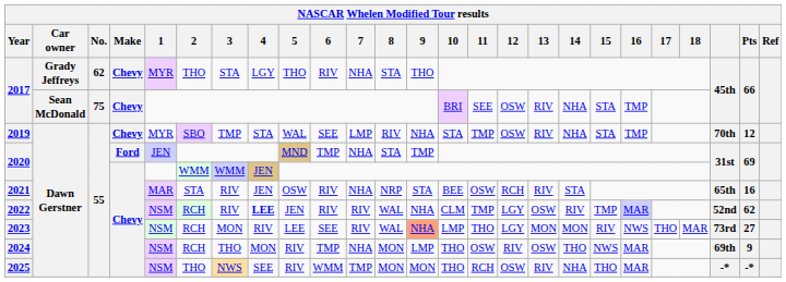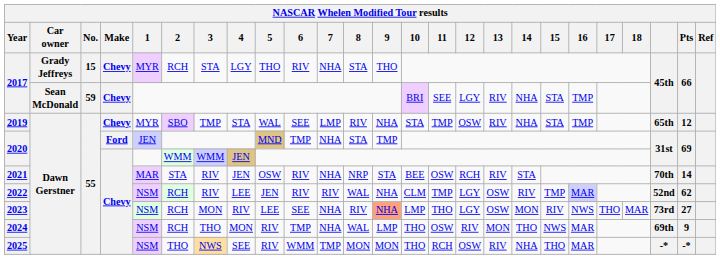 <table class="wikitable" style="text-align:center; font-size:75%">
 <tr>
 <th colspan=38><a href='#'>NASCAR</a> <a href='#'>Whelen Modified Tour</a> results</th>
 </tr>
 <tr>
 <th>Year</th>
 <th>Car owner</th>
 <th>No.</th>
 <th>Make</th>
 <th>1</th>
 <th>2</th>
 <th>3</th>
 <th>4</th>
 <th>5</th>
 <th>6</th>
 <th>7</th>
 <th>8</th>
 <th>9</th>
 <th>10</th>
 <th>11</th>
 <th>12</th>
 <th>13</th>
 <th>14</th>
 <th>15</th>
 <th>16</th>
 <th>17</th>
 <th>18</th>
 <th></th>
 <th>Pts</th>
 <th>Ref</th>
 </tr>
 <tr>
 <th rowspan=2><a href='#'>2017</a></th>
 <th>Grady Jeffreys</th>
-<th>62</th>
+<th>15</th>
 <th><a href='#'>Chevy</a></th>
 <td style="background:#EFCFFF;"><a href='#'>MYR</a><br></td>
-<td><a href='#'>THO</a></td>
+<td><a href='#'>RCH</a></td>
 <td><a href='#'>STA</a></td>
 <td><a href='#'>LGY</a></td>
 <td><a href='#'>THO</a></td>
 <td><a href='#'>RIV</a></td>
 <td><a href='#'>NHA</a></td>
 <td><a href='#'>STA</a></td>
 <td><a href='#'>THO</a></td>
 <td colspan=9></td>
 <th rowspan=2>45th</th>
 <th rowspan=2>66</th>
 <th rowspan=2></th>
 </tr>
 <tr>
 <th>Sean McDonald</th>
-<th>75</th>
+<th>59</th>
 <th><a href='#'>Chevy</a></th>
 <td colspan=9></td>
 <td style="background:#EFCFFF;"><a href='#'>BRI</a><br></td>
 <td><a href='#'>SEE</a></td>
-<td><a href='#'>OSW</a></td>
+<td><a href='#'>LGY</a></td>
 <td><a href='#'>RIV</a></td>
 <td><a href='#'>NHA</a></td>
 <td><a href='#'>STA</a></td>
 <td><a href='#'>TMP</a></td>
 <td colspan=2></td>
 </tr>
 <tr>
 <th><a href='#'>2019</a></th>
 <th rowspan=8>Dawn Gerstner</th>
 <th rowspan=8>55</th>
 <th><a href='#'>Chevy</a></th>
 <td><a href='#'>MYR</a></td>
 <td style="background:#EFCFFF;"><a href='#'>SBO</a><br></td>
 <td><a href='#'>TMP</a></td>
 <td><a href='#'>STA</a></td>
 <td><a href='#'>WAL</a></td>
 <td><a href='#'>SEE</a></td>
 <td><a href='#'>LMP</a></td>
 <td><a href='#'>RIV</a></td>
 <td><a href='#'>NHA</a></td>
 <td><a href='#'>STA</a></td>
 <td><a href='#'>TMP</a></td>
 <td><a href='#'>OSW</a></td>
 <td><a href='#'>RIV</a></td>
 <td><a href='#'>NHA</a></td>
 <td><a href='#'>STA</a></td>
 <td><a href='#'>TMP</a></td>
 <td colspan=2></td>
-<th>70th</th>
+<th>65th</th>
 <th>12</th>
 <th></th>
 </tr>
 <tr>
 <th rowspan=2><a href='#'>2020</a></th>
 <th><a href='#'>Ford</a></th>
 <td style="background:#CFCFFF;"><a href='#'>JEN</a><br></td>
 <td colspan=3></td>
 <td style="background:#DFC484;"><a href='#'>MND</a><br></td>
 <td><a href='#'>TMP</a></td>
 <td><a href='#'>NHA</a></td>
 <td><a href='#'>STA</a></td>
 <td><a href='#'>TMP</a></td>
 <td colspan=9></td>
 <th rowspan=2>31st</th>
 <th rowspan=2>69</th>
 <th rowspan=2></th>
 </tr>
 <tr>
 <th rowspan=6><a href='#'>Chevy</a></th>
 <td></td>
 <td style="background:#DFFFDF;"><a href='#'>WMM</a><br></td>
 <td style="background:#CFCFFF;"><a href='#'>WMM</a><br></td>
 <td style="background:#DFC484;"><a href='#'>JEN</a><br></td>
 <td colspan=14></td>
 </tr>
 <tr>
 <th><a href='#'>2021</a></th>
 <td style="background:#EFCFFF;"><a href='#'>MAR</a><br></td>
 <td><a href='#'>STA</a></td>
 <td><a href='#'>RIV</a></td>
 <td><a href='#'>JEN</a></td>
 <td><a href='#'>OSW</a></td>
 <td><a href='#'>RIV</a></td>
 <td><a href='#'>NHA</a></td>
 <td><a href='#'>NRP</a></td>
 <td><a href='#'>STA</a></td>
 <td><a href='#'>BEE</a></td>
 <td><a href='#'>OSW</a></td>
 <td><a href='#'>RCH</a></td>
 <td><a href='#'>RIV</a></td>
 <td><a href='#'>STA</a></td>
 <td colspan=4></td>
-<th>65th</th>
-<th>16</th>
+<th>70th</th>
+<th>14</th>
 <th></th>
 </tr>
 <tr>
 <th><a href='#'>2022</a></th>
 <td style="background:#EFCFFF;"><a href='#'>NSM</a><br></td>
 <td style="background:#DFFFDF;"><a href='#'>RCH</a><br></td>
 <td><a href='#'>RIV</a></td>
-<td><strong><a href='#'>LEE</a></strong></td>
+<td><a href='#'>LEE</a></td>
 <td><a href='#'>JEN</a></td>
 <td><a href='#'>RIV</a></td>
 <td><a href='#'>RIV</a></td>
 <td><a href='#'>WAL</a></td>
 <td><a href='#'>NHA</a></td>
 <td><a href='#'>CLM</a></td>
 <td><a href='#'>TMP</a></td>
 <td><a href='#'>LGY</a></td>
 <td><a href='#'>OSW</a></td>
 <td><a href='#'>RIV</a></td>
 <td><a href='#'>TMP</a></td>
 <td style="background:#CFCFFF;"><a href='#'>MAR</a><br></td>
 <td colspan=2></td>
 <th>52nd</th>
 <th>62</th>
 <th></th>
 </tr>
 <tr>
 <th><a href='#'>2023</a></th>
 <td style="background:#DFFFDF;"><a href='#'>NSM</a><br></td>
 <td><a href='#'>RCH</a></td>
 <td><a href='#'>MON</a></td>
 <td><a href='#'>RIV</a></td>
 <td><a href='#'>LEE</a></td>
 <td><a href='#'>SEE</a></td>
+<td><a href='#'>NHA</a></td>
 <td><a href='#'>RIV</a></td>
-<td><a href='#'>WAL</a></td>
 <td style="background: lightsalmon;"><a href='#'>NHA</a></td>
 <td><a href='#'>LMP</a></td>
 <td><a href='#'>THO</a></td>
 <td><a href='#'>LGY</a></td>
-<td><a href='#'>MON</a></td>
+<td><a href='#'>OSW</a></td>
 <td><a href='#'>MON</a></td>
 <td><a href='#'>RIV</a></td>
 <td><a href='#'>NWS</a></td>
 <td><a href='#'>THO</a></td>
 <td><a href='#'>MAR</a></td>
 <th>73rd</th>
 <th>27</th>
 <th></th>
 </tr>
 <tr>
 <th><a href='#'>2024</a></th>
 <td style="background:#EFCFFF;"><a href='#'>NSM</a><br></td>
 <td><a href='#'>RCH</a></td>
 <td><a href='#'>THO</a></td>
 <td><a href='#'>MON</a></td>
 <td><a href='#'>RIV</a></td>
 <td><a href='#'>TMP</a></td>
 <td><a href='#'>NHA</a></td>
-<td><a href='#'>MON</a></td>
+<td><a href='#'>WAL</a></td>
 <td><a href='#'>LMP</a></td>
 <td><a href='#'>THO</a></td>
 <td><a href='#'>OSW</a></td>
 <td><a href='#'>RIV</a></td>
-<td><a href='#'>OSW</a></td>
+<td><a href='#'>MON</a></td>
 <td><a href='#'>THO</a></td>
 <td><a href='#'>NWS</a></td>
 <td><a href='#'>MAR</a></td>
 <td colspan=2></td>
 <th>69th</th>
 <th>9</th>
 <th></th>
 </tr>
 <tr>
 <th><a href='#'>2025</a></th>
 <td style="background:#EFCFFF;"><a href='#'>NSM</a><br></td>
 <td><a href='#'>THO</a></td>
 <td style="background:#FFDF9F;"><a href='#'>NWS</a><br></td>
 <td><a href='#'>SEE</a></td>
 <td><a href='#'>RIV</a></td>
 <td><a href='#'>WMM</a></td>
 <td><a href='#'>TMP</a></td>
 <td><a href='#'>MON</a></td>
 <td><a href='#'>MON</a></td>
 <td><a href='#'>THO</a></td>
 <td><a href='#'>RCH</a></td>
 <td><a href='#'>OSW</a></td>
 <td><a href='#'>RIV</a></td>
 <td><a href='#'>NHA</a></td>
 <td><a href='#'>THO</a></td>
 <td><a href='#'>MAR</a></td>
 <td colspan=2></td>
 <th>-*</th>
 <th>-*</th>
 <th></th>
 </tr>
 </table>
